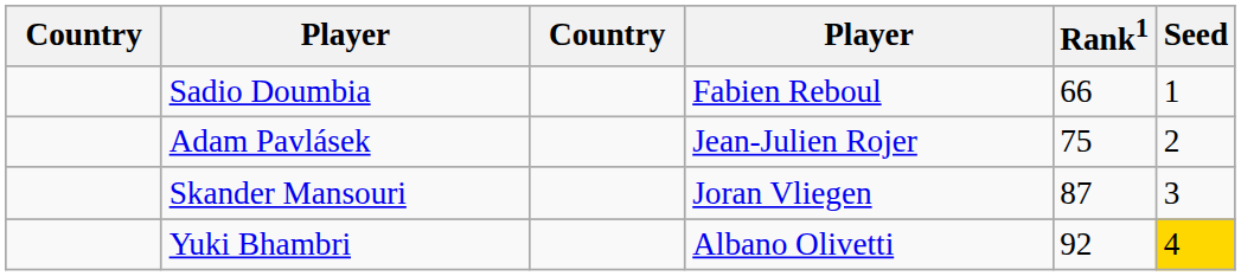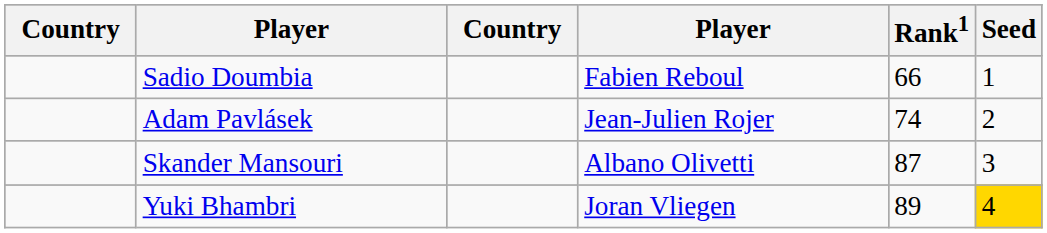 <table class="sortable wikitable">
 <tr>
 <th width="70">Country</th>
 <th width="175">Player</th>
 <th width="70">Country</th>
 <th width="175">Player</th>
 <th>Rank<sup>1</sup></th>
 <th>Seed</th>
 </tr>
 <tr>
 <td></td>
 <td><a href='#'>Sadio Doumbia</a></td>
 <td></td>
 <td><a href='#'>Fabien Reboul</a></td>
 <td>66</td>
 <td>1</td>
 </tr>
 <tr>
 <td></td>
 <td><a href='#'>Adam Pavlásek</a></td>
 <td></td>
 <td><a href='#'>Jean-Julien Rojer</a></td>
-<td>75</td>
+<td>74</td>
 <td>2</td>
 </tr>
 <tr>
 <td></td>
 <td><a href='#'>Skander Mansouri</a></td>
 <td></td>
-<td><a href='#'>Joran Vliegen</a></td>
+<td><a href='#'>Albano Olivetti</a></td>
 <td>87</td>
 <td>3</td>
 </tr>
 <tr>
 <td></td>
 <td><a href='#'>Yuki Bhambri</a></td>
 <td></td>
-<td><a href='#'>Albano Olivetti</a></td>
-<td>92</td>
+<td><a href='#'>Joran Vliegen</a></td>
+<td>89</td>
 <td style="background: gold;">4</td>
 </tr>
 </table>
